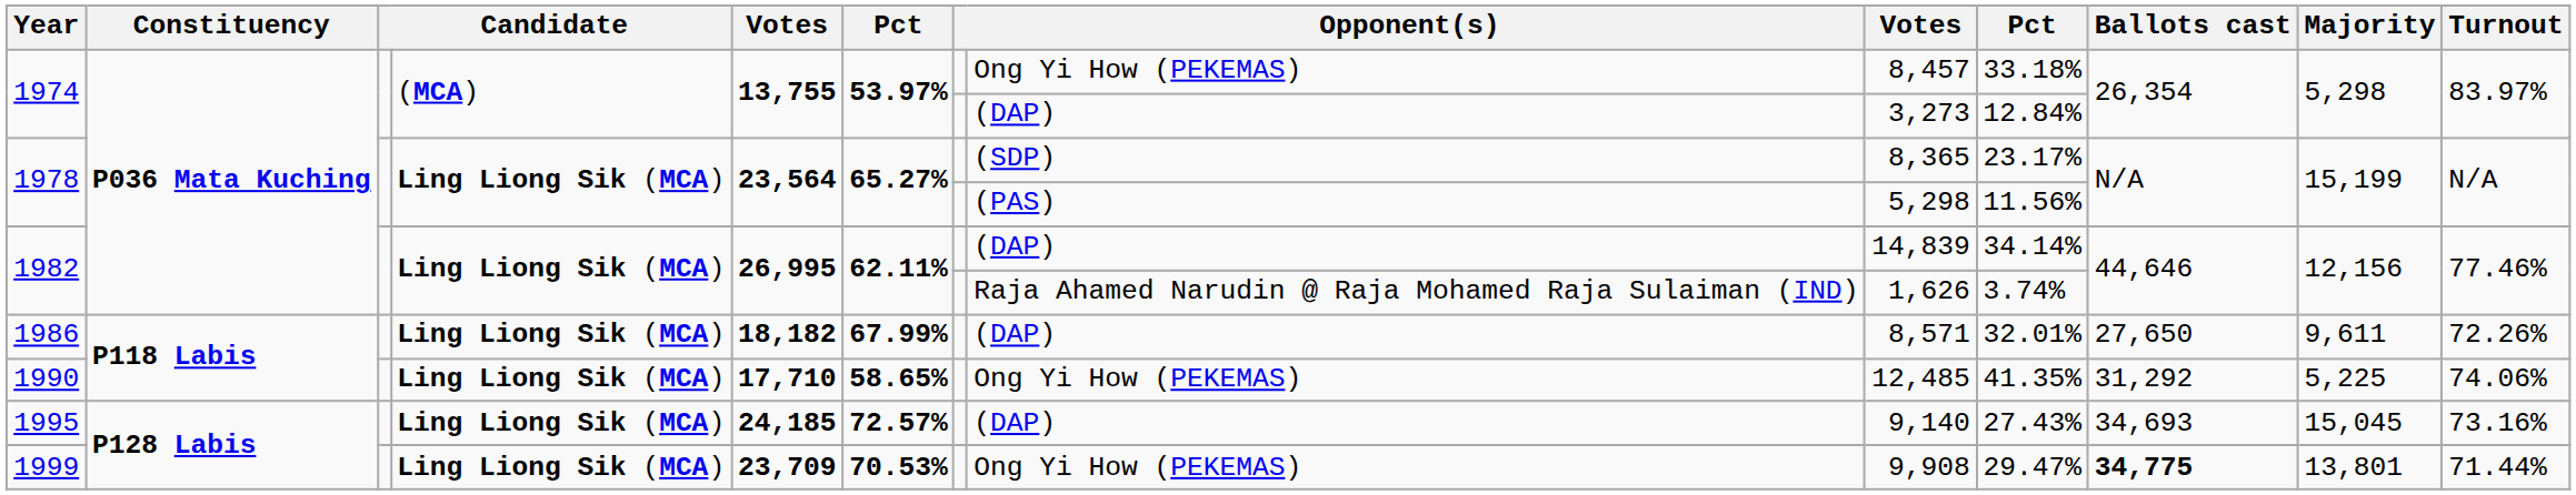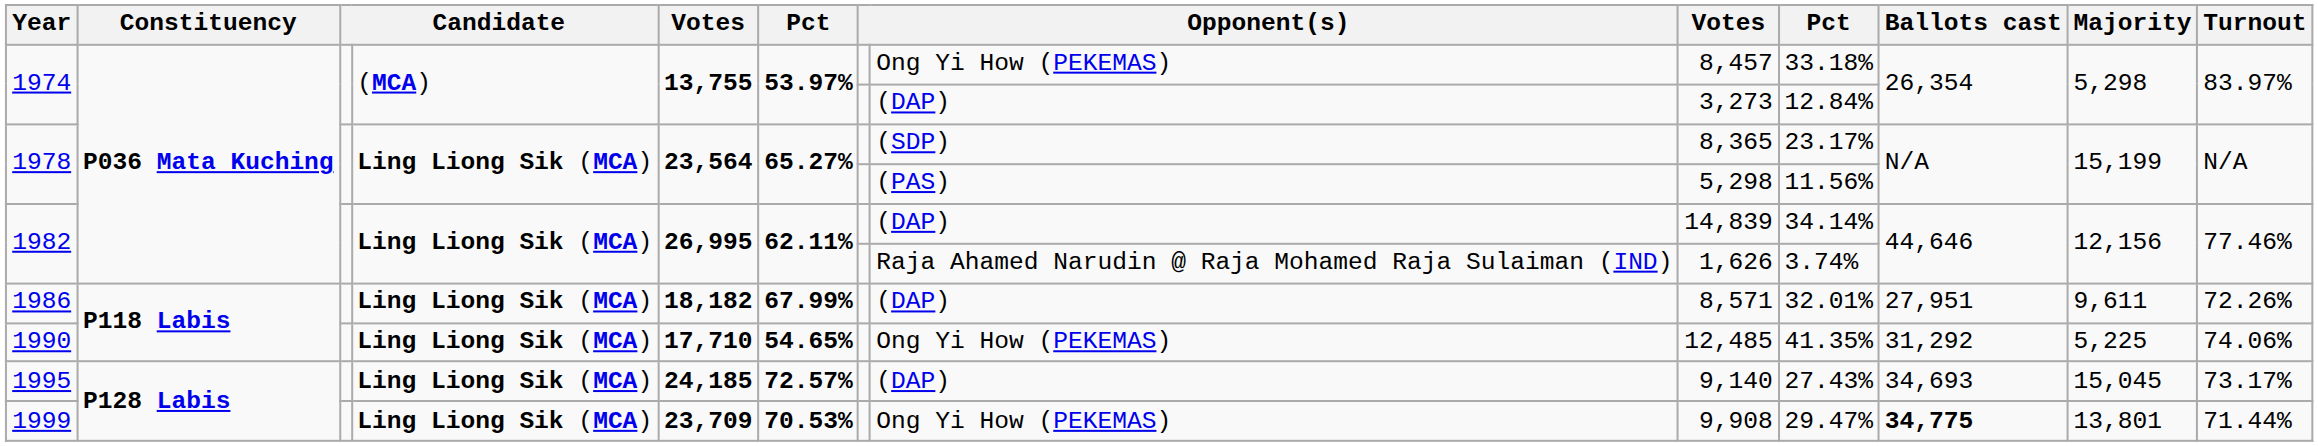 <table class="wikitable" style="margin:0.5em ; font-size:95%">
 <tr>
 <th>Year</th>
 <th>Constituency</th>
 <th colspan=2>Candidate</th>
 <th>Votes</th>
 <th>Pct</th>
 <th colspan=2>Opponent(s)</th>
 <th>Votes</th>
 <th>Pct</th>
 <th>Ballots cast</th>
 <th>Majority</th>
 <th>Turnout</th>
 </tr>
 <tr>
 <td rowspan=2><a href='#'>1974</a></td>
 <td rowspan=6><strong>P036 <a href='#'>Mata Kuching</a></strong></td>
 <td rowspan=2 ></td>
 <td rowspan=2> (<a href='#'><strong>MCA</strong></a>)</td>
 <td rowspan=2 align="right"><strong>13,755</strong></td>
 <td rowspan=2><strong>53.97%</strong></td>
 <td></td>
 <td>Ong Yi How (<a href='#'>PEKEMAS</a>)</td>
 <td align="right">8,457</td>
 <td>33.18%</td>
 <td rowspan=2>26,354</td>
 <td rowspan=2>5,298</td>
 <td rowspan=2>83.97%</td>
 </tr>
 <tr>
 <td></td>
 <td> (<a href='#'>DAP</a>)</td>
 <td align="right">3,273</td>
 <td>12.84%</td>
 </tr>
 <tr>
 <td rowspan=2><a href='#'>1978</a></td>
 <td rowspan=2 ></td>
 <td rowspan=2><strong>Ling Liong Sik</strong> (<a href='#'><strong>MCA</strong></a>)</td>
 <td rowspan=2 align="right"><strong>23,564</strong></td>
 <td rowspan=2><strong>65.27%</strong></td>
 <td bgcolor=></td>
 <td> (<a href='#'>SDP</a>)</td>
 <td align="right">8,365</td>
 <td>23.17%</td>
 <td rowspan=2>N/A</td>
 <td rowspan=2>15,199</td>
 <td rowspan=2>N/A</td>
 </tr>
 <tr>
 <td></td>
 <td> (<a href='#'>PAS</a>)</td>
 <td align="right">5,298</td>
 <td>11.56%</td>
 </tr>
 <tr>
 <td rowspan=2><a href='#'>1982</a></td>
 <td rowspan=2 ></td>
 <td rowspan=2><strong>Ling Liong Sik</strong> (<a href='#'><strong>MCA</strong></a>)</td>
 <td rowspan=2 align="right"><strong>26,995</strong></td>
 <td rowspan=2><strong>62.11%</strong></td>
 <td></td>
 <td> (<a href='#'>DAP</a>)</td>
 <td align="right">14,839</td>
 <td>34.14%</td>
 <td rowspan=2>44,646</td>
 <td rowspan=2>12,156</td>
 <td rowspan=2>77.46%</td>
 </tr>
 <tr>
 <td></td>
 <td>Raja Ahamed Narudin @ Raja Mohamed Raja Sulaiman (<a href='#'>IND</a>)</td>
 <td align="right">1,626</td>
 <td>3.74%</td>
 </tr>
 <tr>
 <td><a href='#'>1986</a></td>
 <td rowspan=2><strong>P118 <a href='#'>Labis</a></strong></td>
 <td></td>
 <td><strong>Ling Liong Sik</strong> (<a href='#'><strong>MCA</strong></a>)</td>
 <td align="right"><strong>18,182</strong></td>
 <td><strong>67.99%</strong></td>
 <td></td>
 <td> (<a href='#'>DAP</a>)</td>
 <td align="right">8,571</td>
 <td>32.01%</td>
-<td>27,650</td>
+<td>27,951</td>
 <td>9,611</td>
 <td>72.26%</td>
 </tr>
 <tr>
 <td><a href='#'>1990</a></td>
 <td></td>
 <td><strong>Ling Liong Sik</strong> (<a href='#'><strong>MCA</strong></a>)</td>
 <td align="right"><strong>17,710</strong></td>
-<td><strong>58.65%</strong></td>
+<td><strong>54.65%</strong></td>
 <td></td>
 <td>Ong Yi How (<a href='#'>PEKEMAS</a>)</td>
 <td align="right">12,485</td>
 <td>41.35%</td>
 <td>31,292</td>
 <td>5,225</td>
 <td>74.06%</td>
 </tr>
 <tr>
 <td><a href='#'>1995</a></td>
 <td rowspan=2><strong>P128 <a href='#'>Labis</a></strong></td>
 <td></td>
 <td><strong>Ling Liong Sik</strong> (<a href='#'><strong>MCA</strong></a>)</td>
 <td align="right"><strong>24,185</strong></td>
 <td><strong>72.57%</strong></td>
 <td></td>
 <td> (<a href='#'>DAP</a>)</td>
 <td align="right">9,140</td>
 <td>27.43%</td>
 <td>34,693</td>
 <td>15,045</td>
-<td>73.16%</td>
+<td>73.17%</td>
 </tr>
 <tr>
 <td><a href='#'>1999</a></td>
 <td></td>
 <td><strong>Ling Liong Sik</strong> (<a href='#'><strong>MCA</strong></a>)</td>
 <td align="right"><strong>23,709</strong></td>
 <td><strong>70.53%</strong></td>
 <td></td>
 <td>Ong Yi How (<a href='#'>PEKEMAS</a>)</td>
 <td align="right">9,908</td>
 <td>29.47%</td>
 <td><strong>34,775</strong></td>
 <td>13,801</td>
 <td>71.44%</td>
 </tr>
 </table>
